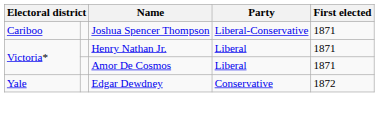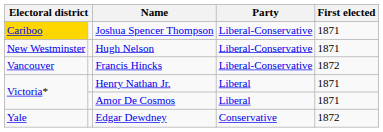 <table class="wikitable">
 <tr>
 <th colspan="2">Electoral district</th>
 <th>Name</th>
 <th>Party</th>
 <th>First elected</th>
 </tr>
 <tr>
-<td><a href='#'>Cariboo</a></td>
+<td style="background: gold;"><a href='#'>Cariboo</a></td>
 <td></td>
 <td><a href='#'>Joshua Spencer Thompson</a></td>
 <td><a href='#'>Liberal-Conservative</a></td>
 <td>1871</td>
+</tr>
+<tr>
+<td><a href='#'>New Westminster</a></td>
+<td></td>
+<td><a href='#'>Hugh Nelson</a></td>
+<td><a href='#'>Liberal-Conservative</a></td>
+<td>1871</td>
+</tr>
+<tr>
+<td><a href='#'>Vancouver</a></td>
+<td></td>
+<td><a href='#'>Francis Hincks</a></td>
+<td><a href='#'>Liberal-Conservative</a></td>
+<td>1872</td>
 </tr>
 <tr>
 <td rowspan=2><a href='#'>Victoria</a>*</td>
 <td></td>
 <td><a href='#'>Henry Nathan Jr.</a></td>
 <td><a href='#'>Liberal</a></td>
 <td>1871</td>
 </tr>
 <tr>
 <td></td>
 <td><a href='#'>Amor De Cosmos</a></td>
 <td><a href='#'>Liberal</a></td>
 <td>1871</td>
 </tr>
 <tr>
 <td><a href='#'>Yale</a></td>
 <td></td>
 <td><a href='#'>Edgar Dewdney</a></td>
 <td><a href='#'>Conservative</a></td>
 <td>1872</td>
 </tr>
 </table>
